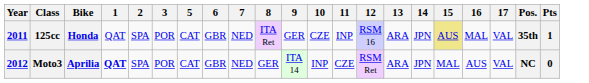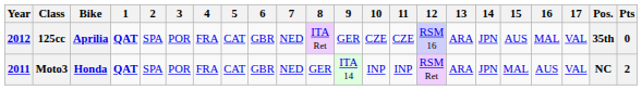 <table class="wikitable" style="text-align:center">
 <tr>
 <th>Year</th>
 <th>Class</th>
 <th>Bike</th>
 <th>1</th>
 <th>2</th>
 <th>3</th>
+<th>4</th>
 <th>5</th>
 <th>6</th>
 <th>7</th>
 <th>8</th>
 <th>9</th>
 <th>10</th>
 <th>11</th>
 <th>12</th>
 <th>13</th>
 <th>14</th>
 <th>15</th>
 <th>16</th>
 <th>17</th>
 <th>Pos.</th>
 <th>Pts</th>
 </tr>
 <tr>
-<th><a href='#'>2011</a></th>
+<th><a href='#'>2012</a></th>
 <th>125cc</th>
-<th><a href='#'>Honda</a></th>
-<td><a href='#'>QAT</a></td>
+<th><a href='#'>Aprilia</a></th>
+<td><strong><a href='#'>QAT</a></strong></td>
 <td><a href='#'>SPA</a></td>
 <td><a href='#'>POR</a></td>
+<td><a href='#'>FRA</a></td>
 <td><a href='#'>CAT</a></td>
 <td><a href='#'>GBR</a></td>
 <td><a href='#'>NED</a></td>
 <td style="background:#EFCFFF;"><a href='#'>ITA</a><br><small>Ret</small></td>
 <td><a href='#'>GER</a></td>
 <td><a href='#'>CZE</a></td>
-<td><a href='#'>INP</a></td>
+<td><a href='#'>CZE</a></td>
 <td style="background:#CFCFFF;"><a href='#'>RSM</a><br><small>16</small></td>
 <td><a href='#'>ARA</a></td>
 <td><a href='#'>JPN</a></td>
-<td style="background: khaki;"><a href='#'>AUS</a></td>
+<td><a href='#'>AUS</a></td>
 <td><a href='#'>MAL</a></td>
 <td><a href='#'>VAL</a></td>
 <th>35th</th>
-<th>1</th>
+<th>0</th>
 </tr>
 <tr>
-<th><a href='#'>2012</a></th>
+<th><a href='#'>2011</a></th>
 <th>Moto3</th>
-<th><a href='#'>Aprilia</a></th>
+<th><a href='#'>Honda</a></th>
 <td><strong><a href='#'>QAT</a></strong></td>
 <td><a href='#'>SPA</a></td>
 <td><a href='#'>POR</a></td>
+<td><a href='#'>FRA</a></td>
 <td><a href='#'>CAT</a></td>
 <td><a href='#'>GBR</a></td>
 <td><a href='#'>NED</a></td>
 <td><a href='#'>GER</a></td>
 <td style="background:#DFFFDF;"><a href='#'>ITA</a><br><small>14</small></td>
 <td><a href='#'>INP</a></td>
-<td><a href='#'>CZE</a></td>
+<td><a href='#'>INP</a></td>
 <td style="background:#EFCFFF;"><a href='#'>RSM</a><br><small>Ret</small></td>
 <td><a href='#'>ARA</a></td>
 <td><a href='#'>JPN</a></td>
 <td><a href='#'>MAL</a></td>
 <td><a href='#'>AUS</a></td>
 <td><a href='#'>VAL</a></td>
 <th>NC</th>
-<th>0</th>
+<th>2</th>
 </tr>
 </table>
